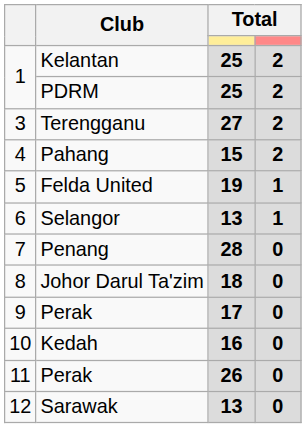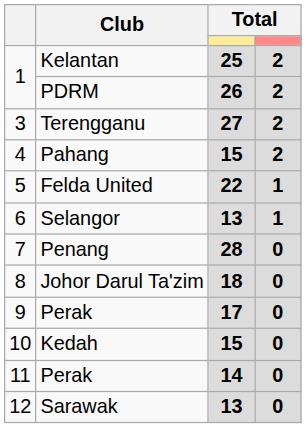 <table class="wikitable" style="text-align:center;">
 <tr style="text-align:center;">
 <th style="width:10px;" rowspan="2"></th>
 <th rowspan="2">Club</th>
 <th colspan="3">Total</th>
 </tr>
 <tr>
 <th style="width:30px; background:#fe9;"></th>
 <th style="width:30px; background:#ff8888;"></th>
 </tr>
 <tr>
 <td rowspan="2">1</td>
 <td align=left>Kelantan</td>
 <td style="background:#DCDCDC"><strong>25</strong> </td>
 <td style="background:#DCDCDC"><strong>2</strong> </td>
 </tr>
 <tr>
 <td align=left>PDRM</td>
-<td style="background:#DCDCDC"><strong>25</strong> </td>
+<td style="background:#DCDCDC"><strong>26</strong> </td>
 <td style="background:#DCDCDC"><strong>2</strong> </td>
 </tr>
 <tr>
 <td>3</td>
 <td align=left>Terengganu</td>
 <td style="background:#DCDCDC"><strong>27</strong> </td>
 <td style="background:#DCDCDC"><strong>2</strong> </td>
 </tr>
 <tr>
 <td>4</td>
 <td align=left>Pahang</td>
 <td style="background:#DCDCDC"><strong>15</strong> </td>
 <td style="background:#DCDCDC"><strong>2</strong> </td>
 </tr>
 <tr>
 <td>5</td>
 <td align=left>Felda United</td>
-<td style="background:#DCDCDC"><strong>19</strong> </td>
+<td style="background:#DCDCDC"><strong>22</strong> </td>
 <td style="background:#DCDCDC"><strong>1</strong> </td>
 </tr>
 <tr>
 <td>6</td>
 <td align=left>Selangor</td>
 <td style="background:#DCDCDC"><strong>13</strong> </td>
 <td style="background:#DCDCDC"><strong>1</strong> </td>
 </tr>
 <tr>
 <td>7</td>
 <td align=left>Penang</td>
 <td style="background:#DCDCDC"><strong>28</strong> </td>
 <td style="background:#DCDCDC"><strong>0</strong> </td>
 </tr>
 <tr>
 <td>8</td>
 <td align=left>Johor Darul Ta'zim</td>
 <td style="background:#DCDCDC"><strong>18</strong> </td>
 <td style="background:#DCDCDC"><strong>0</strong> </td>
 </tr>
 <tr>
 <td>9</td>
 <td align=left>Perak</td>
 <td style="background:#DCDCDC"><strong>17</strong> </td>
 <td style="background:#DCDCDC"><strong>0</strong> </td>
 </tr>
 <tr>
 <td>10</td>
 <td align=left>Kedah</td>
-<td style="background:#DCDCDC"><strong>16</strong> </td>
+<td style="background:#DCDCDC"><strong>15</strong> </td>
 <td style="background:#DCDCDC"><strong>0</strong> </td>
 </tr>
 <tr>
 <td>11</td>
 <td align=left>Perak</td>
-<td style="background:#DCDCDC"><strong>26</strong> </td>
+<td style="background:#DCDCDC"><strong>14</strong> </td>
 <td style="background:#DCDCDC"><strong>0</strong> </td>
 </tr>
 <tr>
 <td>12</td>
 <td align=left>Sarawak</td>
 <td style="background:#DCDCDC"><strong>13</strong> </td>
 <td style="background:#DCDCDC"><strong>0</strong> </td>
 </tr>
 </table>
